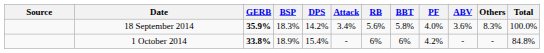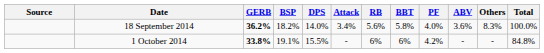 <table class="wikitable sortable" style="text-align:center; font-size:90%; min-width:60em">
 <tr>
 <th>Source</th>
 <th>Date</th>
 <th style="width:40px"><a href='#'>GERB</a></th>
 <th style="width:40px"><a href='#'>BSP</a></th>
 <th style="width:40px"><a href='#'>DPS</a></th>
 <th style="width:40px"><a href='#'>Attack</a></th>
 <th style="width:40px"><a href='#'>RB</a></th>
 <th style="width:40px"><a href='#'>BBT</a></th>
 <th style="width:40px"><a href='#'>PF</a></th>
 <th style="width:40px"><a href='#'>ABV</a></th>
 <th style="width:40px">Others</th>
 <th style="width:40px">Total</th>
 </tr>
 <tr>
 <td align=left></td>
 <td>18 September 2014</td>
-<td><strong>35.9%</strong></td>
-<td>18.3%</td>
-<td>14.2%</td>
+<td><strong>36.2%</strong></td>
+<td>18.2%</td>
+<td>14.0%</td>
 <td>3.4%</td>
 <td>5.6%</td>
 <td>5.8%</td>
 <td>4.0%</td>
 <td>3.6%</td>
 <td>8.3%</td>
 <td>100.0%</td>
 </tr>
 <tr>
 <td align=left></td>
 <td>1 October 2014</td>
 <td><strong>33.8%</strong></td>
-<td>18.9%</td>
-<td>15.4%</td>
+<td>19.1%</td>
+<td>15.5%</td>
 <td>-</td>
 <td>6%</td>
 <td>6%</td>
 <td>4.2%</td>
 <td>-</td>
 <td>-</td>
 <td>84.8%</td>
 </tr>
 </table>
